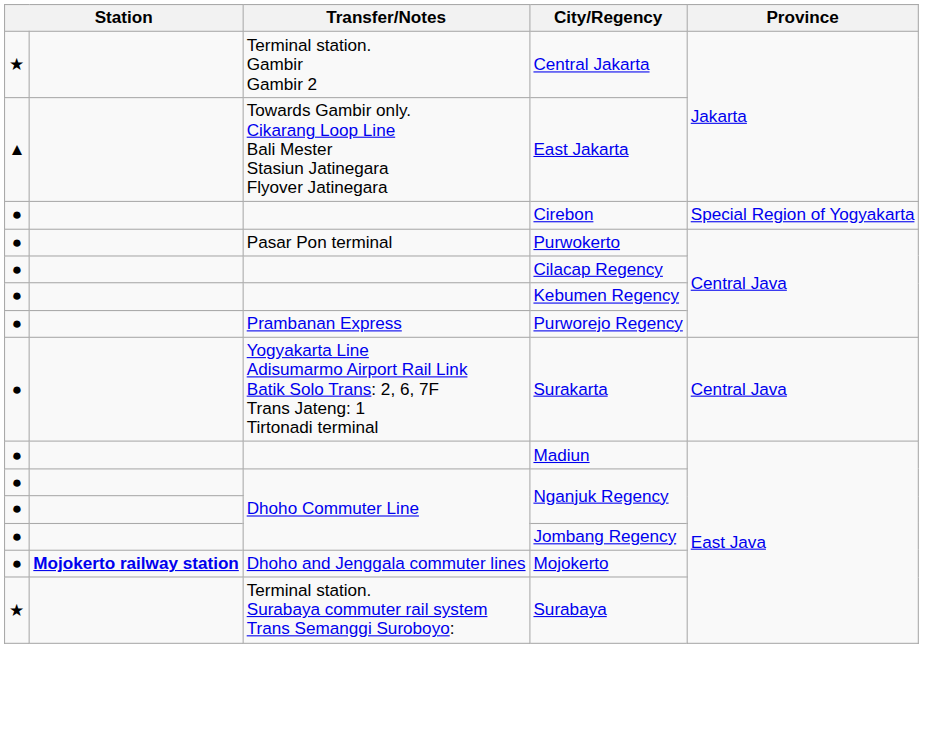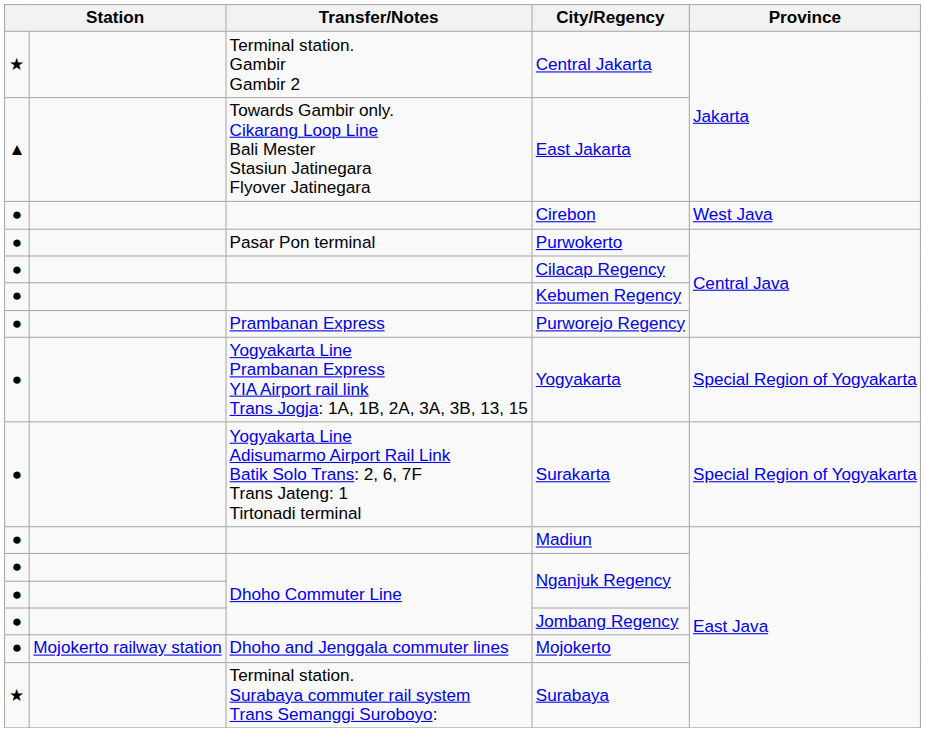 <table class="wikitable">
 <tr>
 <th colspan="2">Station</th>
 <th>Transfer/Notes</th>
 <th>City/Regency</th>
 <th>Province</th>
 </tr>
 <tr>
 <td align="center">★</td>
 <td><strong></strong></td>
 <td>Terminal station.<br> Gambir<br>  Gambir 2</td>
 <td><a href='#'>Central Jakarta</a></td>
 <td rowspan="2"><a href='#'>Jakarta</a></td>
 </tr>
 <tr>
 <td align="center">▲</td>
 <td></td>
 <td>Towards Gambir only.<br> <a href='#'>Cikarang Loop Line</a><br>   Bali Mester<br> Stasiun Jatinegara<br>  Flyover Jatinegara</td>
 <td><a href='#'>East Jakarta</a></td>
 </tr>
 <tr>
 <td align="center">●</td>
 <td></td>
 <td></td>
 <td><a href='#'>Cirebon</a></td>
-<td><a href='#'>Special Region of Yogyakarta</a></td>
+<td><a href='#'>West Java</a></td>
 </tr>
 <tr>
 <td align="center">●</td>
 <td></td>
 <td> Pasar Pon terminal</td>
 <td><a href='#'>Purwokerto</a></td>
 <td rowspan="4"><a href='#'>Central Java</a></td>
 </tr>
 <tr>
 <td align="center">●</td>
 <td></td>
 <td></td>
 <td><a href='#'>Cilacap Regency</a></td>
 </tr>
 <tr>
 <td align="center">●</td>
 <td></td>
 <td></td>
 <td><a href='#'>Kebumen Regency</a></td>
 </tr>
 <tr>
 <td align="center">●</td>
 <td></td>
 <td> <a href='#'>Prambanan Express</a></td>
 <td><a href='#'>Purworejo Regency</a></td>
 </tr>
 <tr>
 <td align="center">●</td>
 <td></td>
+<td> <a href='#'>Yogyakarta Line</a><br> <a href='#'>Prambanan Express</a><br> <a href='#'>YIA Airport rail link</a><br> <a href='#'>Trans Jogja</a>: 1A, 1B, 2A, 3A, 3B, 13, 15</td>
+<td><a href='#'>Yogyakarta</a></td>
+<td><a href='#'>Special Region of Yogyakarta</a></td>
+</tr>
+<tr>
+<td align="center">●</td>
+<td></td>
 <td> <a href='#'>Yogyakarta Line</a><br> <a href='#'>Adisumarmo Airport Rail Link</a><br> <a href='#'>Batik Solo Trans</a>: 2, 6, 7F<br> Trans Jateng: 1<br> Tirtonadi terminal</td>
 <td><a href='#'>Surakarta</a></td>
-<td><a href='#'>Central Java</a></td>
+<td><a href='#'>Special Region of Yogyakarta</a></td>
 </tr>
 <tr>
 <td align="center">●</td>
 <td></td>
 <td></td>
 <td><a href='#'>Madiun</a></td>
 <td rowspan="6"><a href='#'>East Java</a></td>
 </tr>
 <tr>
 <td align="center">●</td>
 <td></td>
 <td rowspan="3"><a href='#'>Dhoho Commuter Line</a></td>
 <td rowspan="2"><a href='#'>Nganjuk Regency</a></td>
 </tr>
 <tr>
 <td align="center">●</td>
 <td></td>
 </tr>
 <tr>
 <td align="center">●</td>
 <td></td>
 <td><a href='#'>Jombang Regency</a></td>
 </tr>
 <tr>
 <td align="center">●</td>
-<td><strong><a href='#'>Mojokerto railway station</a></strong></td>
+<td><a href='#'>Mojokerto railway station</a></td>
 <td><a href='#'>Dhoho and Jenggala commuter lines</a></td>
 <td><a href='#'>Mojokerto</a></td>
 </tr>
 <tr>
 <td align="center">★</td>
 <td><strong></strong></td>
 <td>Terminal station.<br><a href='#'>Surabaya commuter rail system</a><br> <a href='#'>Trans Semanggi Suroboyo</a>: </td>
 <td><a href='#'>Surabaya</a></td>
 </tr>
 </table>
